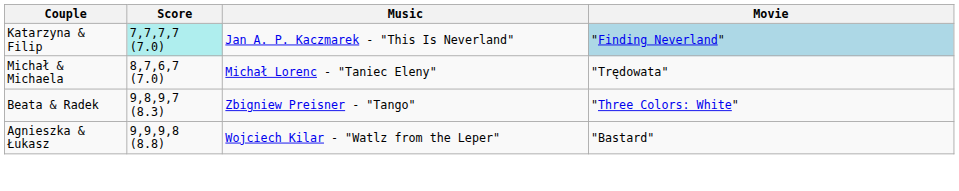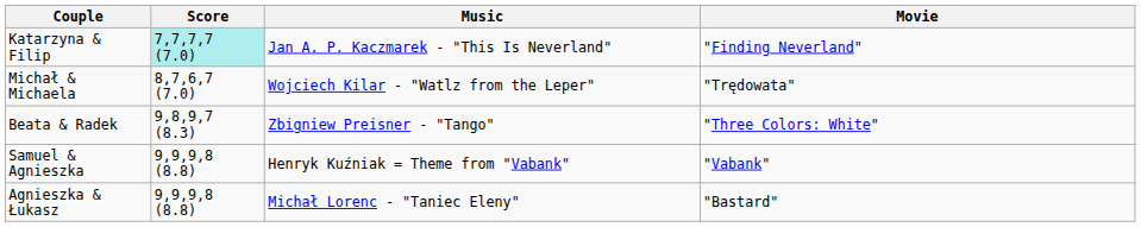 <table class="wikitable">
 <tr>
 <th style="width:130px;">Couple</th>
 <th style="width:100px;">Score</th>
 <th style="width:400px;">Music</th>
 <th style="width:400px;">Movie</th>
 </tr>
 <tr>
 <td rowspan="1">Katarzyna & Filip</td>
 <td style="background: paleturquoise;">7,7,7,7 (7.0)</td>
 <td><a href='#'>Jan A. P. Kaczmarek</a> - "This Is Neverland"</td>
-<td style="background: lightblue;">"<a href='#'>Finding Neverland</a>"</td>
+<td>"<a href='#'>Finding Neverland</a>"</td>
 </tr>
 <tr>
 <td rowspan="1">Michał & Michaela</td>
 <td>8,7,6,7 (7.0)</td>
-<td><a href='#'>Michał Lorenc</a> - "Taniec Eleny"</td>
+<td><a href='#'>Wojciech Kilar</a> - "Watlz from the Leper"</td>
 <td>"Trędowata"</td>
 </tr>
 <tr>
 <td rowspan="1">Beata & Radek</td>
 <td>9,8,9,7 (8.3)</td>
 <td><a href='#'>Zbigniew Preisner</a> - "Tango"</td>
 <td>"<a href='#'>Three Colors: White</a>"</td>
 </tr>
 <tr>
+<td rowspan="1">Samuel & Agnieszka</td>
+<td>9,9,9,8 (8.8)</td>
+<td>Henryk Kuźniak = Theme from "<a href='#'>Vabank</a>"</td>
+<td>"<a href='#'>Vabank</a>"</td>
+</tr>
+<tr>
 <td rowspan="1">Agnieszka & Łukasz</td>
 <td>9,9,9,8 (8.8)</td>
-<td><a href='#'>Wojciech Kilar</a> - "Watlz from the Leper"</td>
+<td><a href='#'>Michał Lorenc</a> - "Taniec Eleny"</td>
 <td>"Bastard"</td>
 </tr>
 </table>
